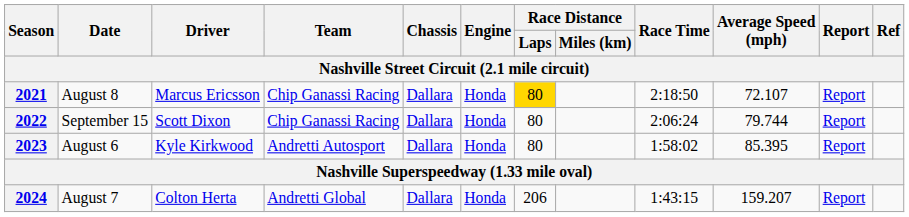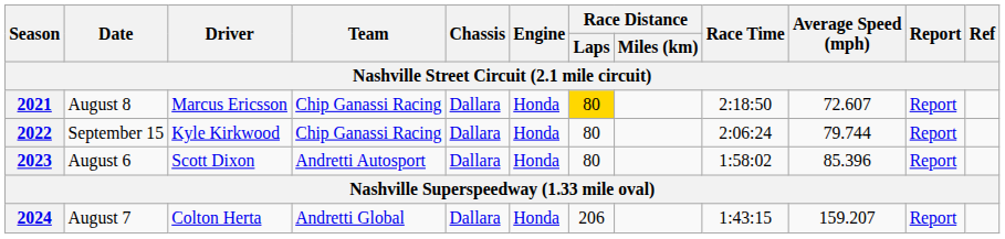 <table class="wikitable" style="font-size: 95%;">
 <tr>
 <th rowspan="2">Season</th>
 <th rowspan="2">Date</th>
 <th rowspan="2">Driver</th>
 <th rowspan="2">Team</th>
 <th rowspan="2">Chassis</th>
 <th rowspan="2">Engine</th>
 <th colspan="2">Race Distance</th>
 <th rowspan="2">Race Time</th>
 <th rowspan="2">Average Speed<br>(mph)</th>
 <th rowspan="2">Report</th>
 <th rowspan="2">Ref</th>
 </tr>
 <tr>
 <th>Laps</th>
 <th>Miles (km)</th>
 </tr>
 <tr>
 <th colspan="12">Nashville Street Circuit (2.1 mile circuit)</th>
 </tr>
 <tr>
 <th><a href='#'>2021</a></th>
 <td>August 8</td>
 <td> <a href='#'>Marcus Ericsson</a></td>
 <td><a href='#'>Chip Ganassi Racing</a></td>
 <td><a href='#'>Dallara</a></td>
 <td><a href='#'>Honda</a></td>
 <td align="center" style="background: gold;">80</td>
 <td align="center"></td>
 <td align="center">2:18:50</td>
-<td align="center">72.107</td>
+<td align="center">72.607</td>
 <td><a href='#'>Report</a></td>
 <td align="center"></td>
 </tr>
 <tr>
 <th><a href='#'>2022</a></th>
 <td>September 15</td>
-<td> <a href='#'>Scott Dixon</a></td>
+<td> <a href='#'>Kyle Kirkwood</a></td>
 <td><a href='#'>Chip Ganassi Racing</a></td>
 <td><a href='#'>Dallara</a></td>
 <td><a href='#'>Honda</a></td>
 <td align="center">80</td>
 <td align="center"></td>
 <td align="center">2:06:24</td>
 <td align="center">79.744</td>
 <td><a href='#'>Report</a></td>
 <td align="center"></td>
 </tr>
 <tr>
 <th><a href='#'>2023</a></th>
 <td>August 6</td>
-<td> <a href='#'>Kyle Kirkwood</a></td>
+<td> <a href='#'>Scott Dixon</a></td>
 <td><a href='#'>Andretti Autosport</a></td>
 <td><a href='#'>Dallara</a></td>
 <td><a href='#'>Honda</a></td>
 <td align="center">80</td>
 <td align="center"></td>
 <td align="center">1:58:02</td>
-<td align="center">85.395</td>
+<td align="center">85.396</td>
 <td><a href='#'>Report</a></td>
 <td align="center"></td>
 </tr>
 <tr>
 <th colspan="12">Nashville Superspeedway (1.33 mile oval)</th>
 </tr>
 <tr>
 <th><a href='#'>2024</a></th>
 <td>August 7</td>
 <td> <a href='#'>Colton Herta</a></td>
 <td><a href='#'>Andretti Global</a></td>
 <td><a href='#'>Dallara</a></td>
 <td><a href='#'>Honda</a></td>
 <td align="center">206</td>
 <td align="center"></td>
 <td align="center">1:43:15</td>
 <td align="center">159.207</td>
 <td><a href='#'>Report</a></td>
 <td align="center"></td>
 </tr>
 </table>
